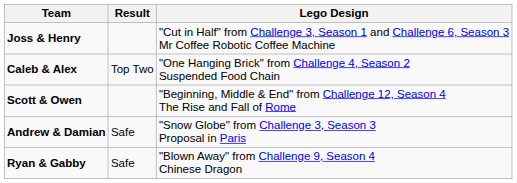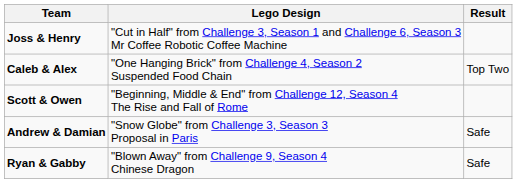 <table class="wikitable plainrowheaders">
 <tr>
 <th scope="col">Team</th>
+<th scope="col">Lego Design</th>
 <th>Result</th>
-<th scope="col">Lego Design</th>
 </tr>
 <tr>
 <td><strong>Joss & Henry</strong></td>
+<td>"Cut in Half" from <a href='#'>Challenge 3, Season 1</a> and <a href='#'>Challenge 6, Season 3</a><br>Mr Coffee Robotic Coffee Machine</td>
 <td></td>
-<td>"Cut in Half" from <a href='#'>Challenge 3, Season 1</a> and <a href='#'>Challenge 6, Season 3</a><br>Mr Coffee Robotic Coffee Machine</td>
 </tr>
 <tr>
 <td><strong>Caleb & Alex</strong></td>
+<td>"One Hanging Brick" from <a href='#'>Challenge 4, Season 2</a><br>Suspended Food Chain</td>
 <td>Top Two</td>
-<td>"One Hanging Brick" from <a href='#'>Challenge 4, Season 2</a><br>Suspended Food Chain</td>
 </tr>
 <tr>
 <td><strong>Scott & Owen</strong></td>
+<td>"Beginning, Middle & End" from <a href='#'>Challenge 12, Season 4</a><br>The Rise and Fall of <a href='#'>Rome</a></td>
 <td></td>
-<td>"Beginning, Middle & End" from <a href='#'>Challenge 12, Season 4</a><br>The Rise and Fall of <a href='#'>Rome</a></td>
 </tr>
 <tr>
 <td><strong>Andrew & Damian</strong></td>
+<td>"Snow Globe" from <a href='#'>Challenge 3, Season 3</a><br>Proposal in <a href='#'>Paris</a></td>
 <td>Safe</td>
-<td>"Snow Globe" from <a href='#'>Challenge 3, Season 3</a><br>Proposal in <a href='#'>Paris</a></td>
 </tr>
 <tr>
 <td><strong>Ryan & Gabby</strong></td>
+<td>"Blown Away" from <a href='#'>Challenge 9, Season 4</a><br>Chinese Dragon</td>
 <td>Safe</td>
-<td>"Blown Away" from <a href='#'>Challenge 9, Season 4</a><br>Chinese Dragon</td>
 </tr>
 </table>
